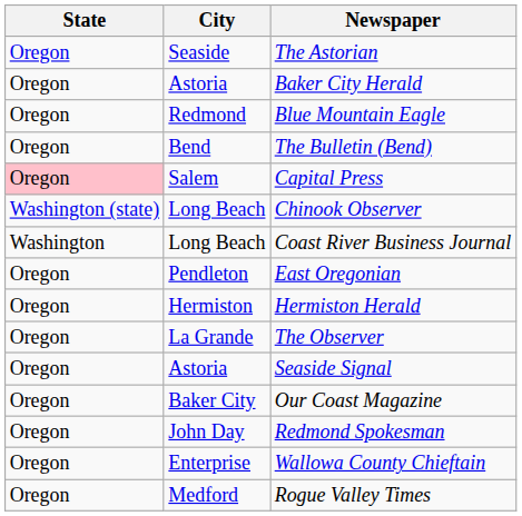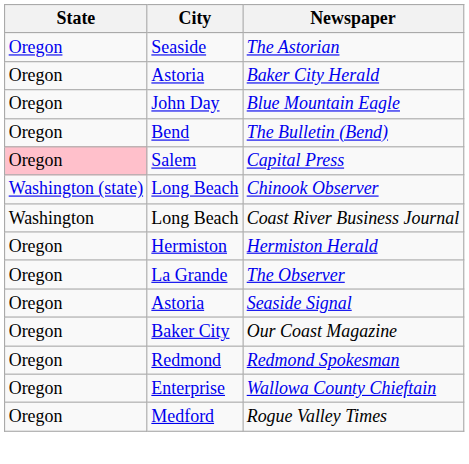 <table class="wikitable sortable">
 <tr>
 <th>State</th>
 <th>City</th>
 <th>Newspaper</th>
 </tr>
 <tr>
 <td><a href='#'>Oregon</a></td>
 <td><a href='#'>Seaside</a></td>
 <td><em><a href='#'>The Astorian</a></em></td>
 </tr>
 <tr>
 <td>Oregon</td>
 <td><a href='#'>Astoria</a></td>
 <td><em><a href='#'>Baker City Herald</a></em></td>
 </tr>
 <tr>
 <td>Oregon</td>
-<td><a href='#'>Redmond</a></td>
+<td><a href='#'>John Day</a></td>
 <td><em><a href='#'>Blue Mountain Eagle</a></em></td>
 </tr>
 <tr>
 <td>Oregon</td>
 <td><a href='#'>Bend</a></td>
 <td><em><a href='#'>The Bulletin (Bend)</a></em></td>
 </tr>
 <tr>
 <td style="background: pink;">Oregon</td>
 <td><a href='#'>Salem</a></td>
 <td><em><a href='#'>Capital Press</a></em></td>
 </tr>
 <tr>
 <td><a href='#'>Washington (state)</a></td>
 <td><a href='#'>Long Beach</a></td>
 <td><em><a href='#'>Chinook Observer</a></em></td>
 </tr>
 <tr>
 <td>Washington</td>
 <td>Long Beach</td>
 <td><em>Coast River Business Journal</em></td>
 </tr>
 <tr>
 <td>Oregon</td>
-<td><a href='#'>Pendleton</a></td>
-<td><em><a href='#'>East Oregonian</a></em></td>
-</tr>
-<tr>
-<td>Oregon</td>
 <td><a href='#'>Hermiston</a></td>
 <td><em><a href='#'>Hermiston Herald</a></em></td>
 </tr>
 <tr>
 <td>Oregon</td>
 <td><a href='#'>La Grande</a></td>
 <td><em><a href='#'>The Observer</a></em></td>
 </tr>
 <tr>
 <td>Oregon</td>
 <td><a href='#'>Astoria</a></td>
 <td><em><a href='#'>Seaside Signal</a></em></td>
 </tr>
 <tr>
 <td>Oregon</td>
 <td><a href='#'>Baker City</a></td>
 <td><em>Our Coast Magazine</em></td>
 </tr>
 <tr>
 <td>Oregon</td>
-<td><a href='#'>John Day</a></td>
+<td><a href='#'>Redmond</a></td>
 <td><em><a href='#'>Redmond Spokesman</a></em></td>
 </tr>
 <tr>
 <td>Oregon</td>
 <td><a href='#'>Enterprise</a></td>
 <td><em><a href='#'>Wallowa County Chieftain</a></em></td>
 </tr>
 <tr>
 <td>Oregon</td>
 <td><a href='#'>Medford</a></td>
 <td><em>Rogue Valley Times</em></td>
 </tr>
 </table>
